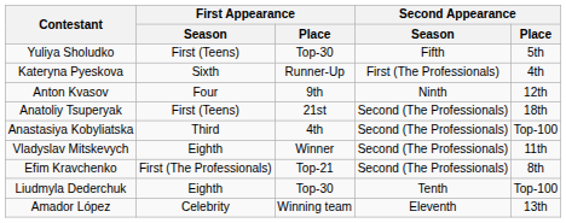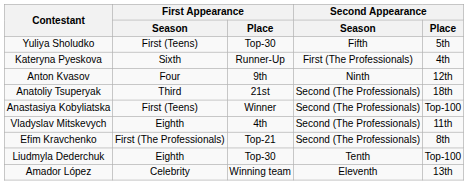 <table class="wikitable" style="text-align:center" style="width:80%;">
 <tr>
 <th rowspan="2">Contestant</th>
 <th colspan="2">First Appearance</th>
 <th colspan="2">Second Appearance</th>
 </tr>
 <tr>
 <th>Season</th>
 <th>Place</th>
 <th>Season</th>
 <th>Place</th>
 </tr>
 <tr>
 <td>Yuliya Sholudko</td>
 <td>First (Teens)</td>
 <td>Top-30</td>
 <td>Fifth</td>
 <td>5th</td>
 </tr>
 <tr>
 <td>Kateryna Pyeskova</td>
 <td>Sixth</td>
 <td>Runner-Up</td>
 <td>First (The Professionals)</td>
 <td>4th</td>
 </tr>
 <tr>
 <td>Anton Kvasov</td>
 <td>Four</td>
 <td>9th</td>
 <td>Ninth</td>
 <td>12th</td>
 </tr>
 <tr>
 <td>Anatoliy Tsuperyak</td>
-<td>First (Teens)</td>
+<td>Third</td>
 <td>21st</td>
 <td>Second (The Professionals)</td>
 <td>18th</td>
 </tr>
 <tr>
 <td>Anastasiya Kobyliatska</td>
-<td>Third</td>
-<td>4th</td>
+<td>First (Teens)</td>
+<td>Winner</td>
 <td>Second (The Professionals)</td>
 <td>Top-100</td>
 </tr>
 <tr>
 <td>Vladyslav Mitskevych</td>
 <td>Eighth</td>
-<td>Winner</td>
+<td>4th</td>
 <td>Second (The Professionals)</td>
 <td>11th</td>
 </tr>
 <tr>
 <td>Efim Kravchenko</td>
 <td>First (The Professionals)</td>
 <td>Top-21</td>
 <td>Second (The Professionals)</td>
 <td>8th</td>
 </tr>
 <tr>
 <td>Liudmyla Dederchuk</td>
 <td>Eighth</td>
 <td>Top-30</td>
 <td>Tenth</td>
 <td>Top-100</td>
 </tr>
 <tr>
 <td>Amador López</td>
 <td>Celebrity</td>
 <td>Winning team</td>
 <td>Eleventh</td>
 <td>13th</td>
 </tr>
 </table>
